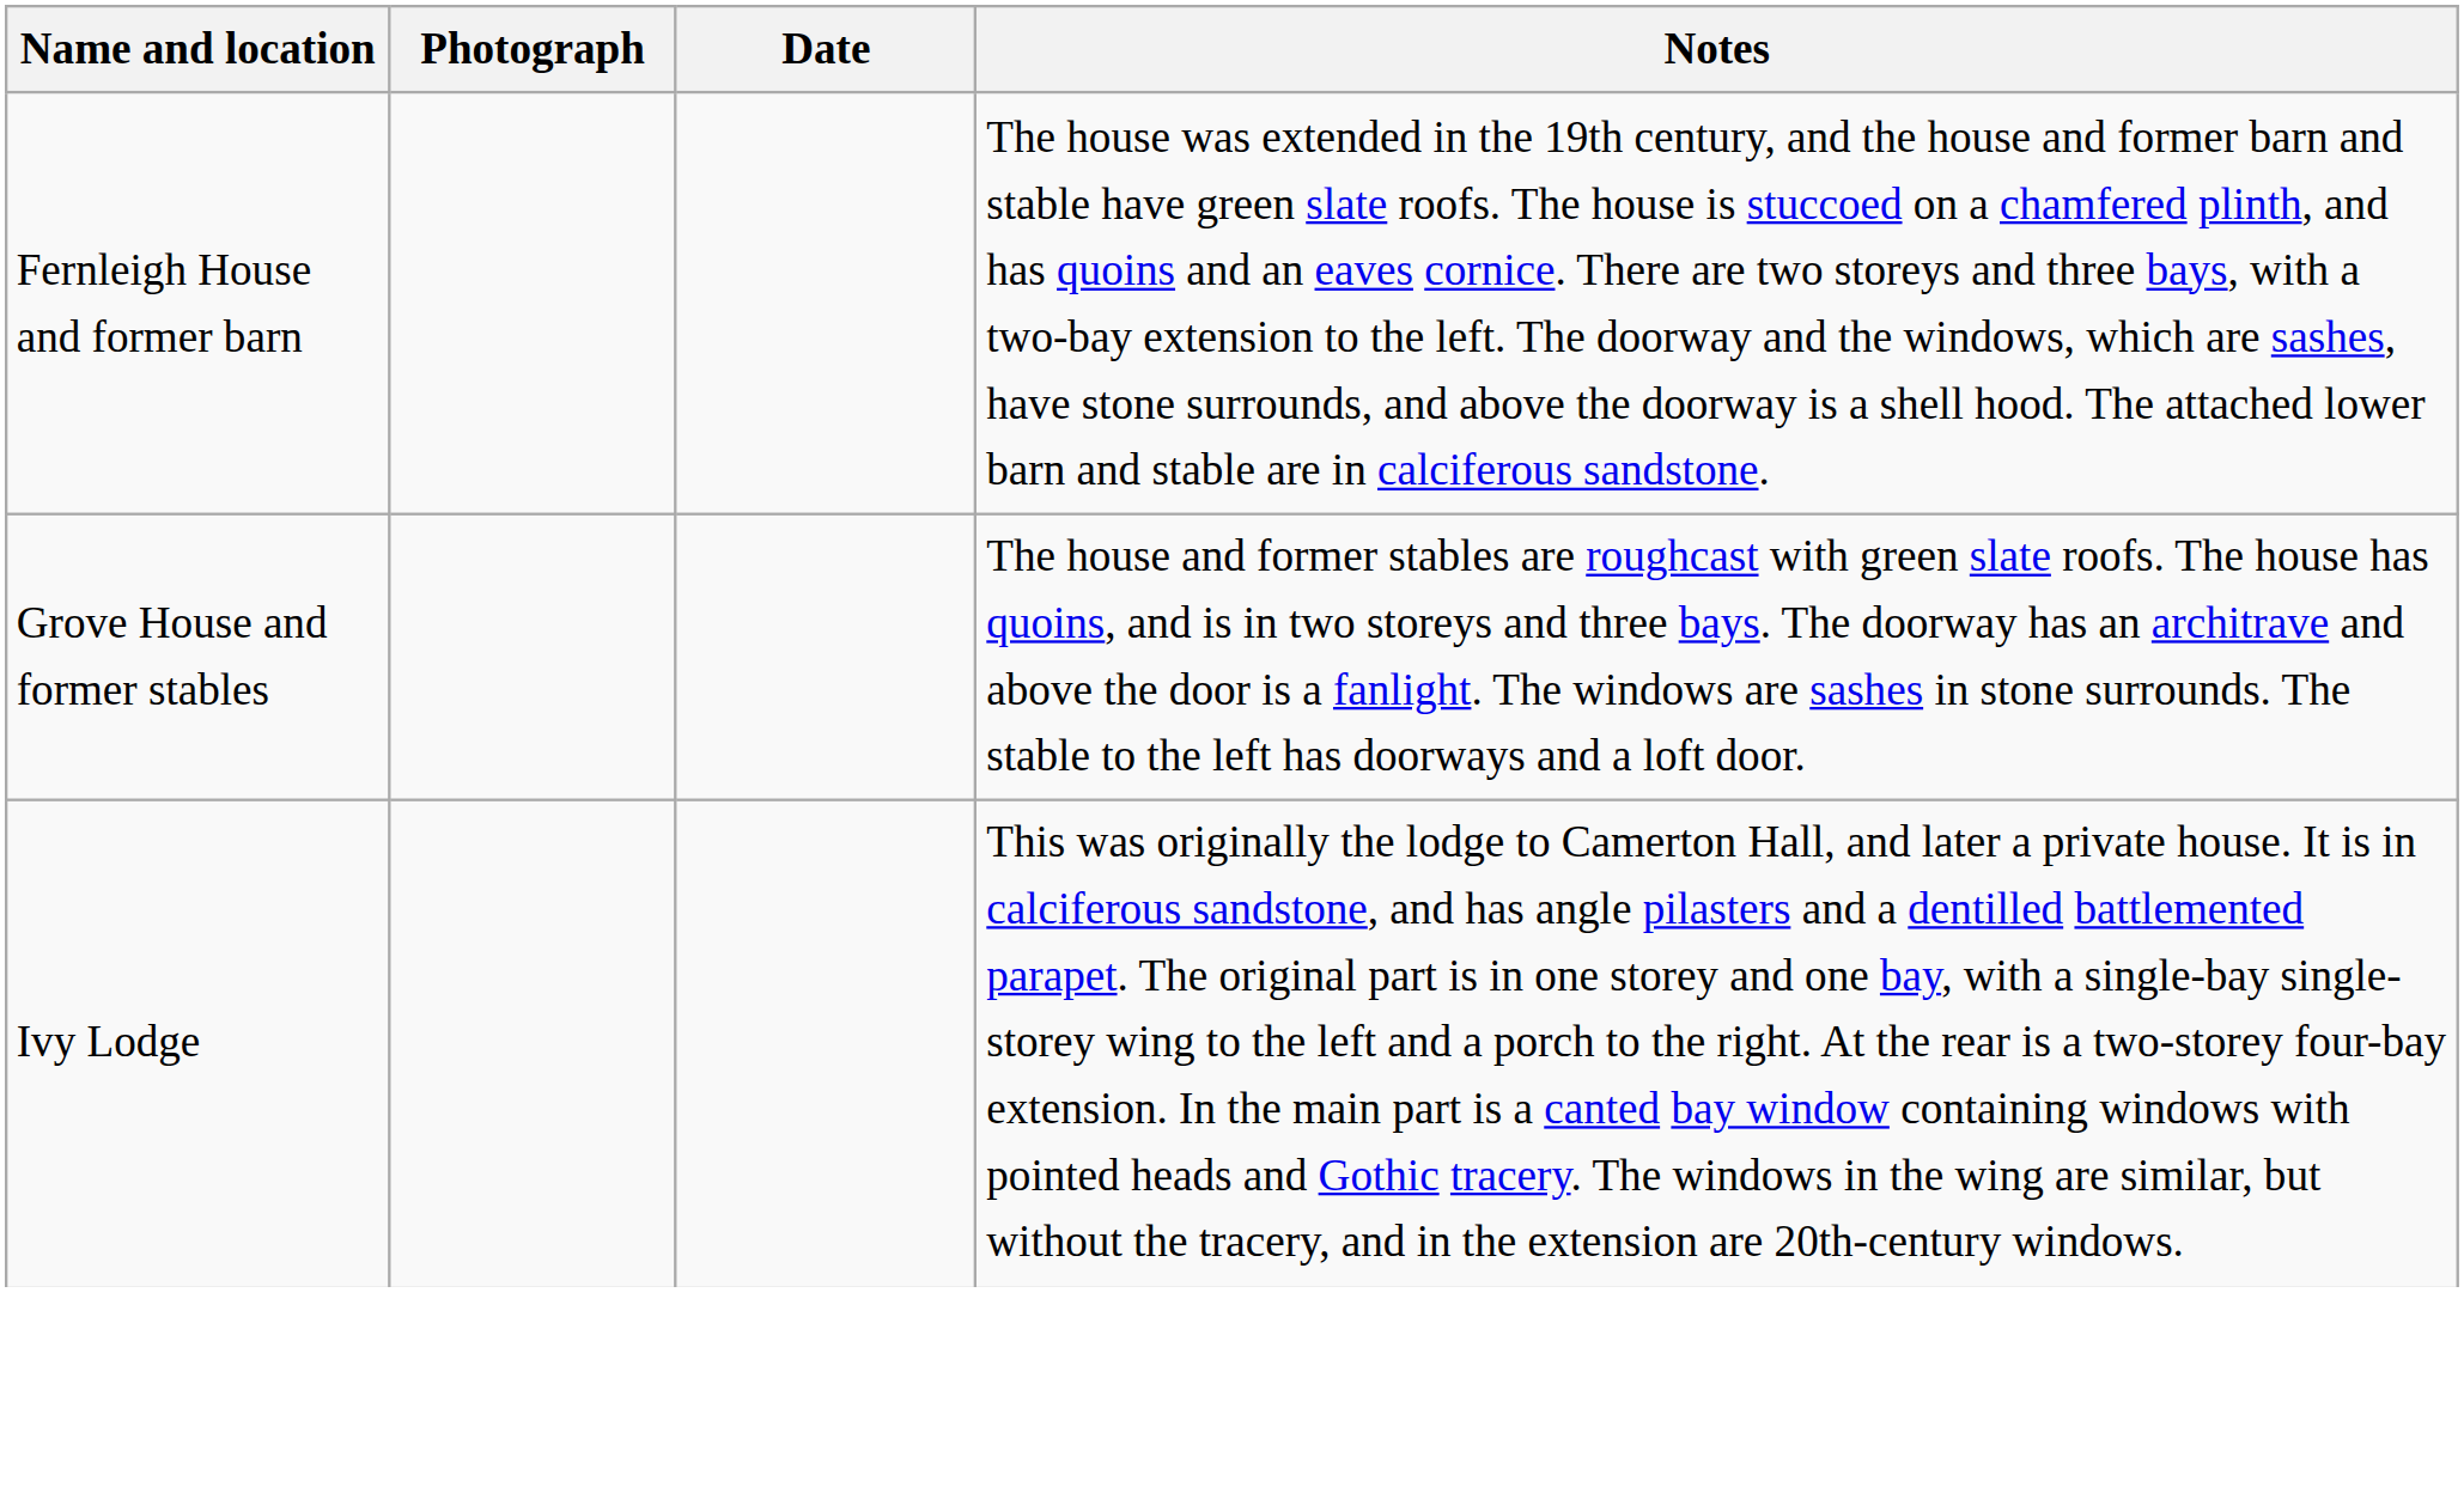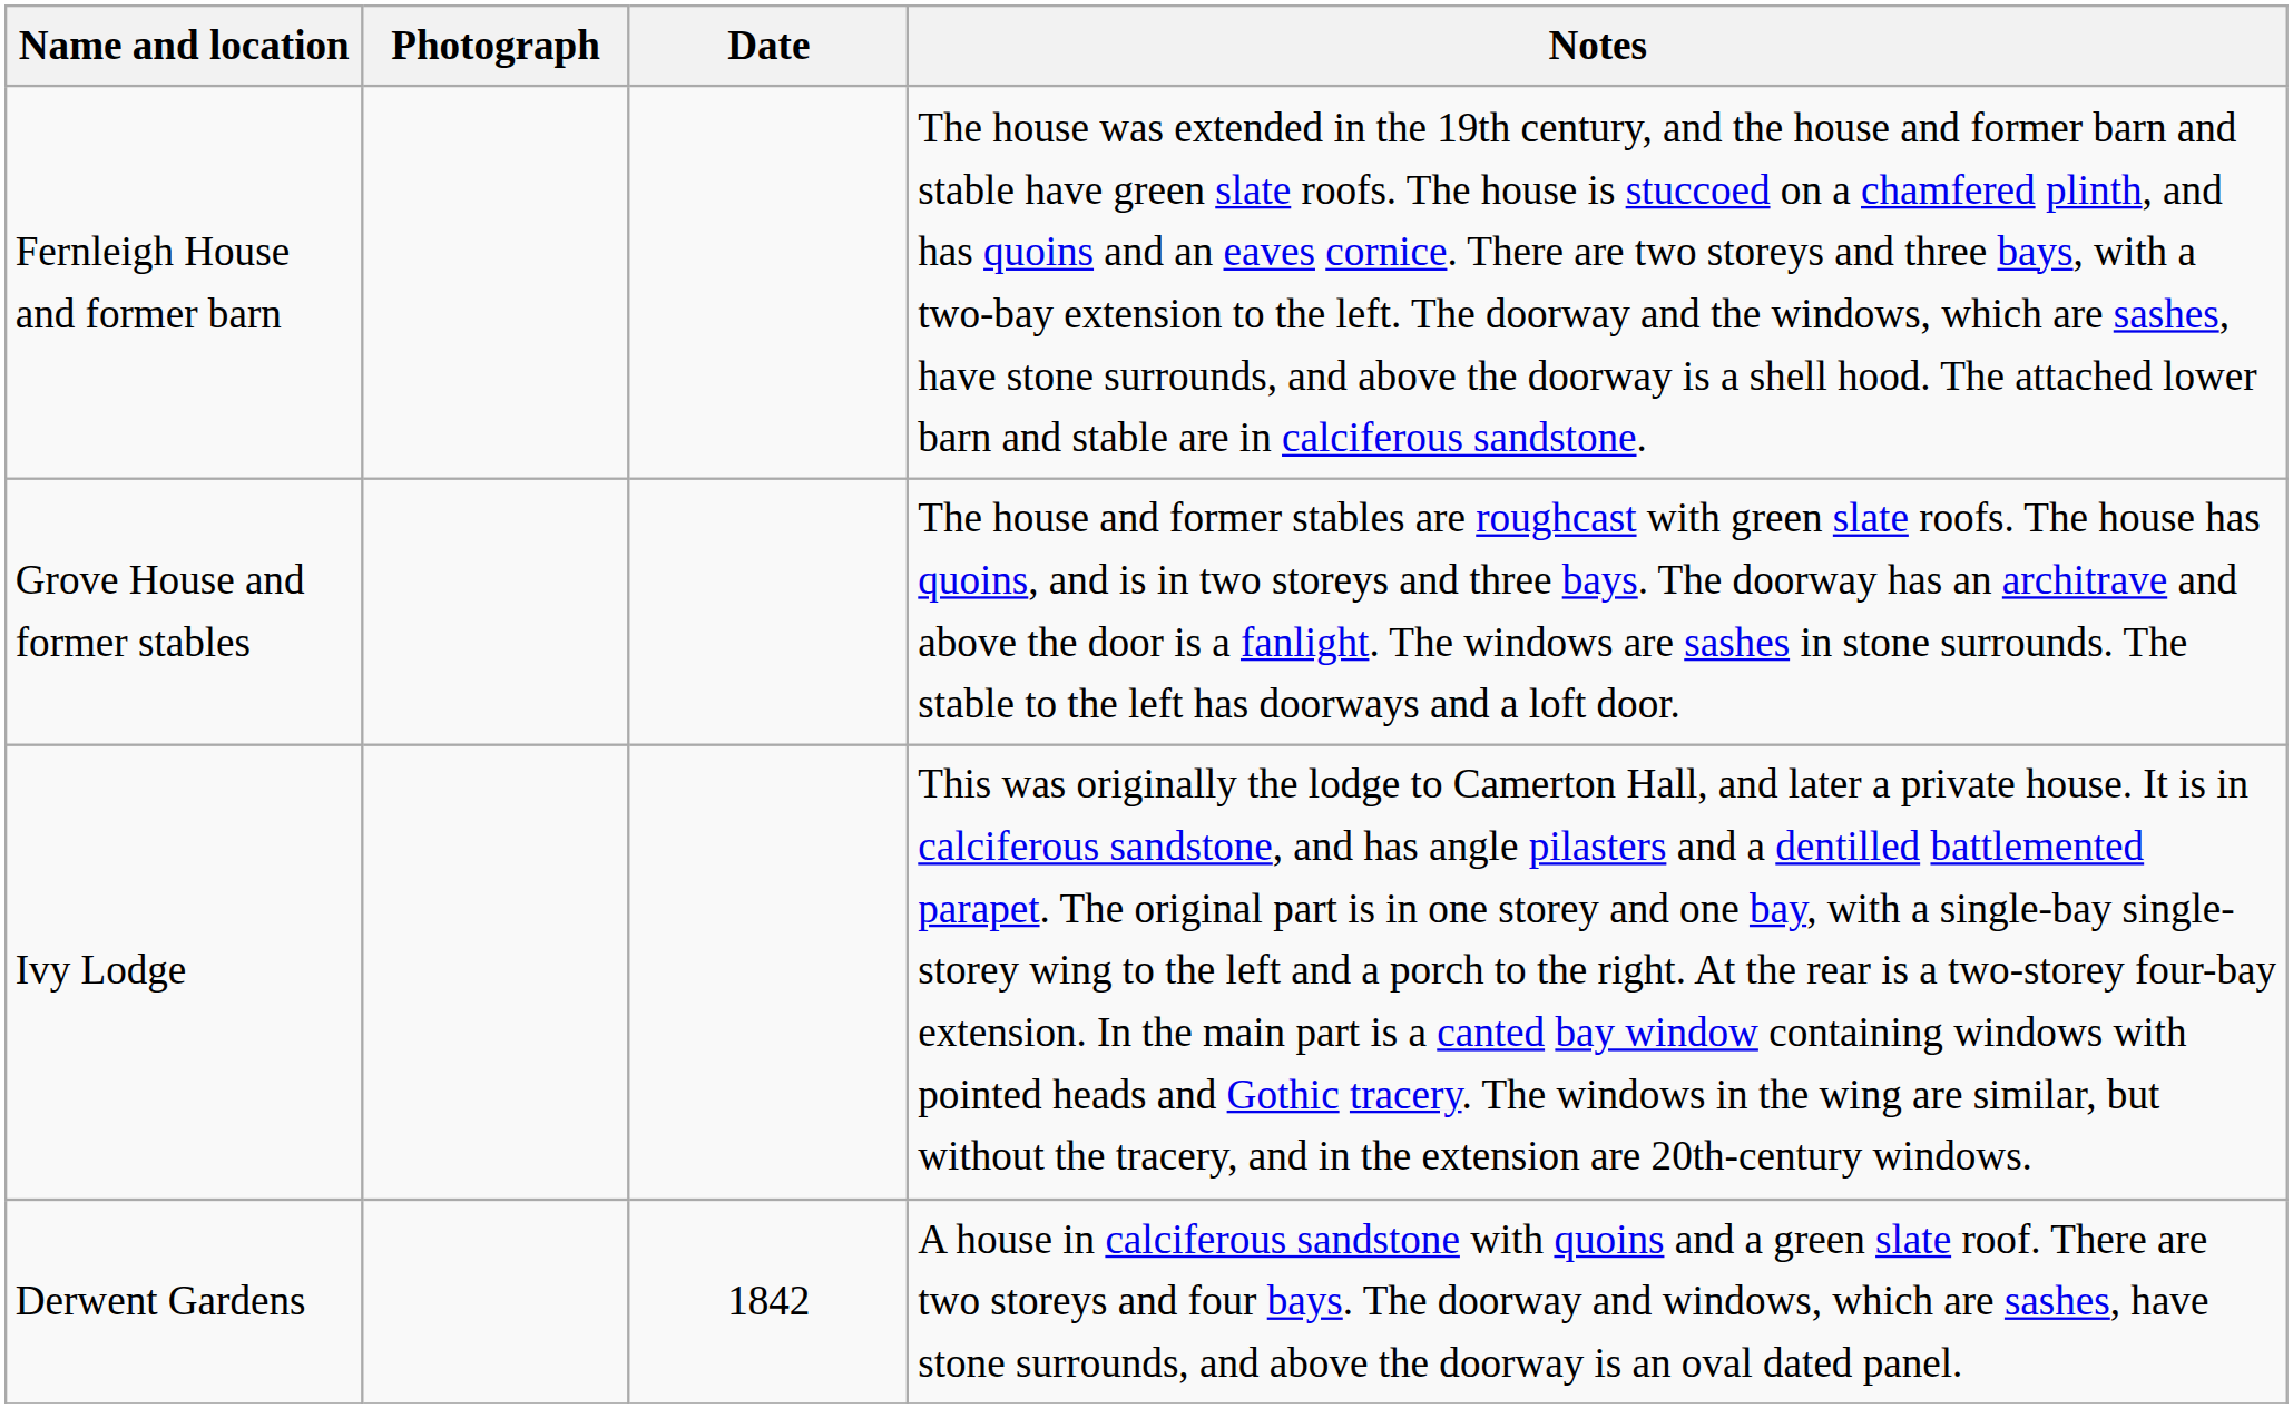 <table class="wikitable sortable plainrowheaders" style="width:100%;border:0px;text-align:left;line-height:150%;">
 <tr>
 <th scope="col"  style="width:150px">Name and location</th>
 <th scope="col"  style="width:100px" class="unsortable">Photograph</th>
 <th scope="col"  style="width:120px">Date</th>
 <th scope="col"  style="width:650px" class="unsortable">Notes</th>
 </tr>
 <tr>
 <td>Fernleigh House and former barn<br><small></small></td>
 <td></td>
 <td align="center"></td>
 <td>The house was extended in the 19th century, and the house and former barn and stable have green <a href='#'>slate</a> roofs.  The house is <a href='#'>stuccoed</a> on a <a href='#'>chamfered</a> <a href='#'>plinth</a>, and has <a href='#'>quoins</a> and an <a href='#'>eaves</a> <a href='#'>cornice</a>. There are two storeys and three <a href='#'>bays</a>, with a two-bay extension to the left.  The doorway and the windows, which are <a href='#'>sashes</a>, have stone surrounds, and above the doorway is a shell hood.  The attached lower barn and stable are in <a href='#'>calciferous sandstone</a>.</td>
 </tr>
 <tr>
 <td>Grove House and former stables<br><small></small></td>
 <td></td>
 <td align="center"></td>
 <td>The house and former stables are <a href='#'>roughcast</a> with green <a href='#'>slate</a> roofs.  The house has <a href='#'>quoins</a>, and is in two storeys and three <a href='#'>bays</a>.  The doorway has an <a href='#'>architrave</a> and above the door is a <a href='#'>fanlight</a>.  The windows are <a href='#'>sashes</a> in stone surrounds.  The stable to the left has doorways and a loft door.</td>
 </tr>
 <tr>
 <td>Ivy Lodge<br><small></small></td>
 <td></td>
 <td align="center"></td>
 <td>This was originally the lodge to Camerton Hall, and later a private house.  It is in <a href='#'>calciferous sandstone</a>, and has angle <a href='#'>pilasters</a> and a <a href='#'>dentilled</a> <a href='#'>battlemented</a> <a href='#'>parapet</a>.  The original part is in one storey and one <a href='#'>bay</a>, with a single-bay single-storey wing to the left and a porch to the right.  At the rear is a two-storey four-bay extension.  In the main part is a <a href='#'>canted</a> <a href='#'>bay window</a> containing windows with pointed heads and <a href='#'>Gothic</a> <a href='#'>tracery</a>.  The windows in the wing are similar, but without the tracery, and in the extension are 20th-century windows.</td>
 </tr>
 <tr>
+<td>Derwent Gardens<br><small></small></td>
+<td></td>
+<td align="center">1842</td>
+<td>A house in <a href='#'>calciferous sandstone</a> with <a href='#'>quoins</a> and a green <a href='#'>slate</a> roof.  There are two storeys and four <a href='#'>bays</a>.  The doorway and windows, which are <a href='#'>sashes</a>, have stone surrounds, and above the doorway is an oval dated panel.</td>
+</tr>
+<tr>
 </tr>
 </table>
